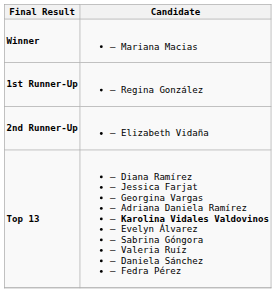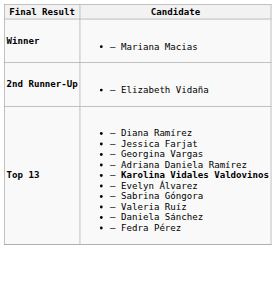 <table class="wikitable">
 <tr>
 <th>Final Result</th>
 <th>Candidate</th>
 </tr>
 <tr>
 <td><strong>Winner</strong></td>
 <td><br><ul><li><strong></strong> – Mariana Macias</li></ul></td>
-</tr>
-<tr>
-<td><strong>1st Runner-Up</strong></td>
-<td><br><ul><li><strong></strong> – Regina González</li></ul></td>
 </tr>
 <tr>
 <td><strong>2nd Runner-Up</strong></td>
 <td><br><ul><li><strong></strong> – Elizabeth Vidaña</li></ul></td>
 </tr>
 <tr>
 <td><strong>Top 13</strong></td>
 <td><br><ul><li><strong></strong> – Diana Ramírez</li><li><strong></strong> – Jessica Farjat</li><li><strong></strong> – Georgina Vargas</li><li><strong></strong> – Adriana Daniela Ramírez</li><li><strong></strong> – <strong>Karolina Vidales Valdovinos</strong></li><li><strong></strong> – Evelyn Álvarez</li><li><strong></strong> – Sabrina Góngora</li><li><strong></strong> – Valeria Ruíz</li><li><strong></strong> – Daniela Sánchez</li><li><strong></strong> – Fedra Pérez</li></ul></td>
 </tr>
 <tr>
 </tr>
 </table>
